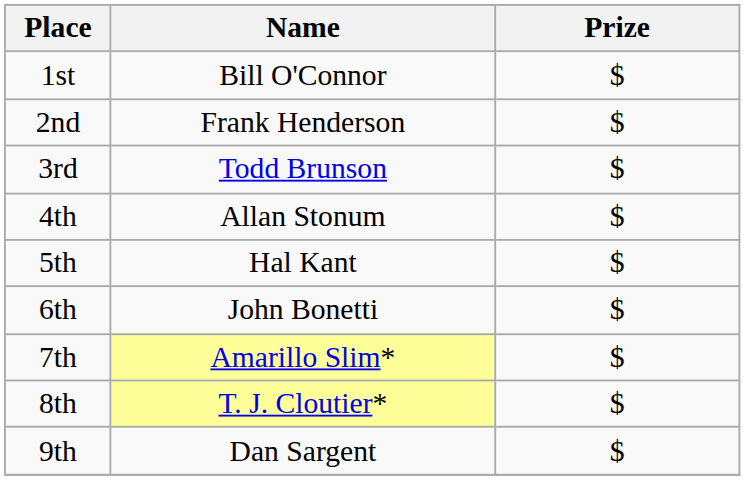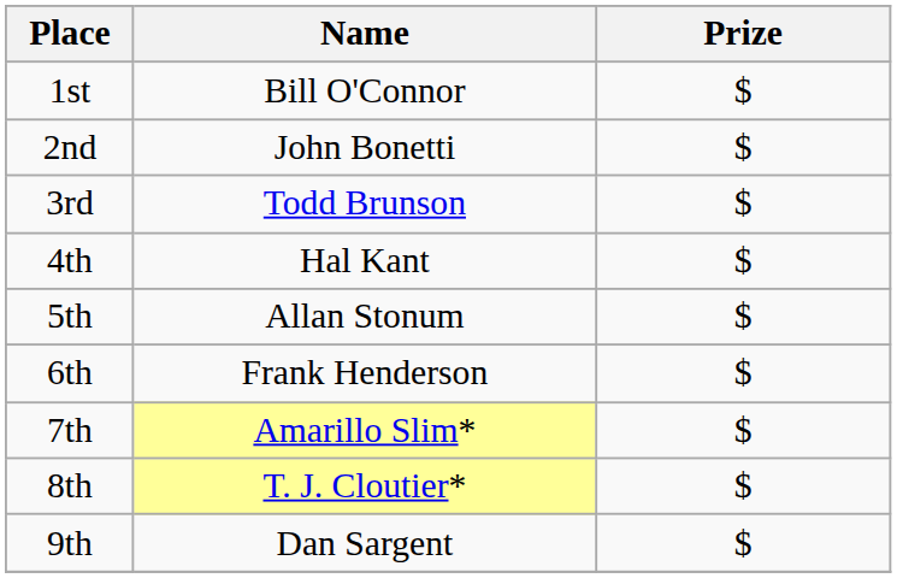 <table class="wikitable">
 <tr>
 <th width="50">Place</th>
 <th width="200">Name</th>
 <th width="125">Prize</th>
 </tr>
 <tr>
 <td align = "center">1st</td>
 <td align = "center">Bill O'Connor</td>
 <td align = "center">$</td>
 </tr>
 <tr>
 <td align = "center">2nd</td>
-<td align = "center">Frank Henderson</td>
+<td align = "center">John Bonetti</td>
 <td align = "center">$</td>
 </tr>
 <tr>
 <td align = "center">3rd</td>
 <td align = "center"><a href='#'>Todd Brunson</a></td>
 <td align = "center">$</td>
 </tr>
 <tr>
 <td align = "center">4th</td>
+<td align = "center">Hal Kant</td>
+<td align = "center">$</td>
+</tr>
+<tr>
+<td align = "center">5th</td>
 <td align = "center">Allan Stonum</td>
 <td align = "center">$</td>
 </tr>
 <tr>
-<td align = "center">5th</td>
-<td align = "center">Hal Kant</td>
-<td align = "center">$</td>
-</tr>
-<tr>
 <td align = "center">6th</td>
-<td align = "center">John Bonetti</td>
+<td align = "center">Frank Henderson</td>
 <td align = "center">$</td>
 </tr>
 <tr>
 <td align = "center">7th</td>
 <td align = "center" bgcolor="#FFFF99"><a href='#'>Amarillo Slim</a>*</td>
 <td align = "center">$</td>
 </tr>
 <tr>
 <td align = "center">8th</td>
 <td align = "center" bgcolor="#FFFF99"><a href='#'>T. J. Cloutier</a>*</td>
 <td align = "center">$</td>
 </tr>
 <tr>
 <td align = "center">9th</td>
 <td align = "center">Dan Sargent</td>
 <td align = "center">$</td>
 </tr>
 <tr>
 </tr>
 </table>
